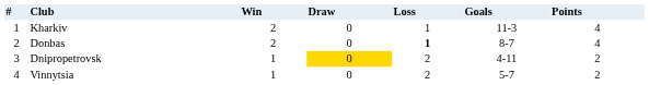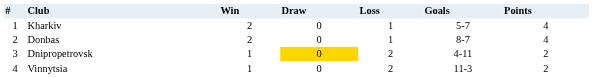 <table class="results" width="900px" cellpadding="2" cellspacing="0">
 <tr class="res_header" bgcolor="#E6EFF6">
 <td><div><strong>#</strong></div></td>
 <td><div><strong>Club</strong></div></td>
 <td><div><strong>Win</strong></div></td>
 <td><div><strong>Draw</strong></div></td>
 <td><div><strong>Loss</strong></div></td>
 <td><div><strong>Goals</strong></div></td>
 <td><div><strong>Points</strong></div></td>
 </tr>
 <tr>
 <td align="center">1</td>
 <td align="left">Kharkiv</td>
 <td align="center">2</td>
 <td align="center">0</td>
 <td align="center">1</td>
-<td align="center">11-3</td>
+<td align="center">5-7</td>
 <td align="center">4</td>
 </tr>
 <tr>
 <td align="center">2</td>
 <td align="left">Donbas</td>
 <td align="center">2</td>
 <td align="center">0</td>
-<td align="center"><strong>1</strong></td>
+<td align="center">1</td>
 <td align="center">8-7</td>
 <td align="center">4</td>
 </tr>
 <tr>
 <td align="center">3</td>
 <td align="left">Dnipropetrovsk</td>
 <td align="center">1</td>
 <td align="center" style="background: gold;">0</td>
 <td align="center">2</td>
 <td align="center">4-11</td>
 <td align="center">2</td>
 </tr>
 <tr>
 <td align="center">4</td>
 <td align="left">Vinnytsia</td>
 <td align="center">1</td>
 <td align="center">0</td>
 <td align="center">2</td>
-<td align="center">5-7</td>
+<td align="center">11-3</td>
 <td align="center">2</td>
 </tr>
 </table>
